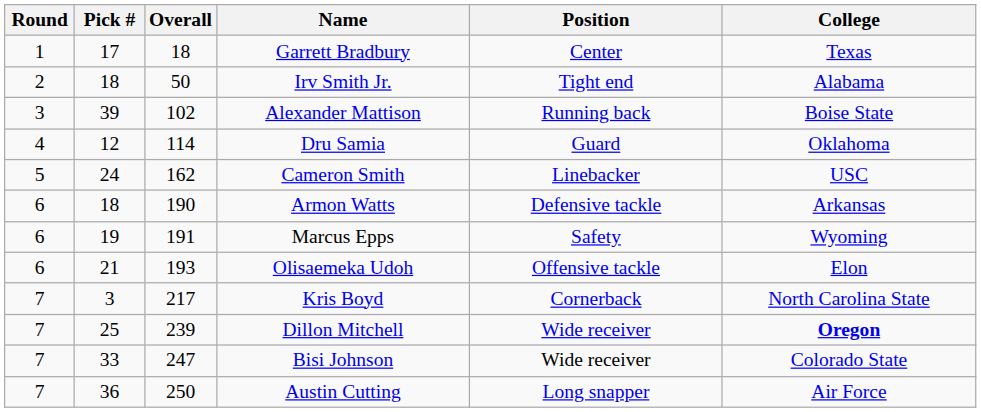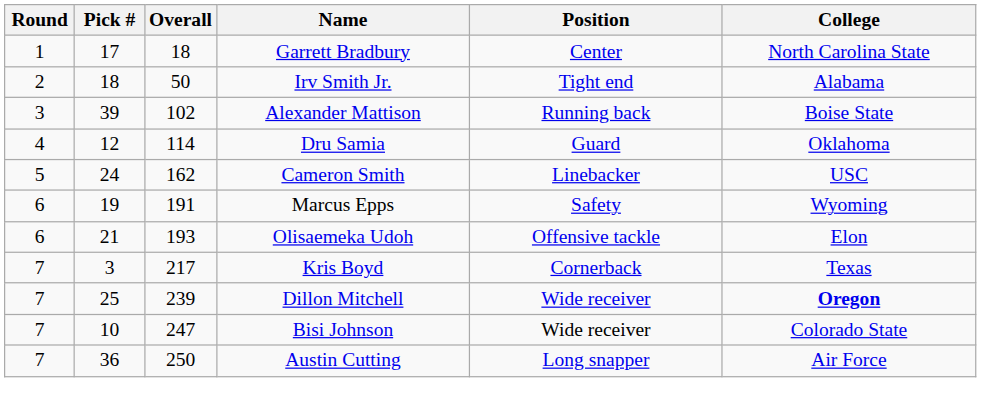 <table class="wikitable sortable" style="text-align:center">
 <tr>
 <th width=50px>Round</th>
 <th width=50px>Pick #</th>
 <th width=50px>Overall</th>
 <th width=200px>Name</th>
 <th width=200px>Position</th>
 <th width=200px>College</th>
 </tr>
 <tr>
 <td>1</td>
 <td>17</td>
 <td>18</td>
 <td><a href='#'>Garrett Bradbury</a></td>
 <td><a href='#'>Center</a></td>
-<td><a href='#'>Texas</a></td>
+<td><a href='#'>North Carolina State</a></td>
 </tr>
 <tr>
 <td>2</td>
 <td>18</td>
 <td>50</td>
 <td><a href='#'>Irv Smith Jr.</a></td>
 <td><a href='#'>Tight end</a></td>
 <td><a href='#'>Alabama</a></td>
 </tr>
 <tr>
 <td>3</td>
 <td>39</td>
 <td>102</td>
 <td><a href='#'>Alexander Mattison</a></td>
 <td><a href='#'>Running back</a></td>
 <td><a href='#'>Boise State</a></td>
 </tr>
 <tr>
 <td>4</td>
 <td>12</td>
 <td>114</td>
 <td><a href='#'>Dru Samia</a></td>
 <td><a href='#'>Guard</a></td>
 <td><a href='#'>Oklahoma</a></td>
 </tr>
 <tr>
 <td>5</td>
 <td>24</td>
 <td>162</td>
 <td><a href='#'>Cameron Smith</a></td>
 <td><a href='#'>Linebacker</a></td>
 <td><a href='#'>USC</a></td>
 </tr>
 <tr>
 <td>6</td>
-<td>18</td>
-<td>190</td>
-<td><a href='#'>Armon Watts</a></td>
-<td><a href='#'>Defensive tackle</a></td>
-<td><a href='#'>Arkansas</a></td>
-</tr>
-<tr>
-<td>6</td>
 <td>19</td>
 <td>191</td>
 <td>Marcus Epps</td>
 <td><a href='#'>Safety</a></td>
 <td><a href='#'>Wyoming</a></td>
 </tr>
 <tr>
 <td>6</td>
 <td>21</td>
 <td>193</td>
 <td><a href='#'>Olisaemeka Udoh</a></td>
 <td><a href='#'>Offensive tackle</a></td>
 <td><a href='#'>Elon</a></td>
 </tr>
 <tr>
 <td>7</td>
 <td>3</td>
 <td>217</td>
 <td><a href='#'>Kris Boyd</a></td>
 <td><a href='#'>Cornerback</a></td>
-<td><a href='#'>North Carolina State</a></td>
+<td><a href='#'>Texas</a></td>
 </tr>
 <tr>
 <td>7</td>
 <td>25</td>
 <td>239</td>
 <td><a href='#'>Dillon Mitchell</a></td>
 <td><a href='#'>Wide receiver</a></td>
 <td><strong><a href='#'>Oregon</a></strong></td>
 </tr>
 <tr>
 <td>7</td>
-<td>33</td>
+<td>10</td>
 <td>247</td>
 <td><a href='#'>Bisi Johnson</a></td>
 <td>Wide receiver</td>
 <td><a href='#'>Colorado State</a></td>
 </tr>
 <tr>
 <td>7</td>
 <td>36</td>
 <td>250</td>
 <td><a href='#'>Austin Cutting</a></td>
 <td><a href='#'>Long snapper</a></td>
 <td><a href='#'>Air Force</a></td>
 </tr>
 </table>
